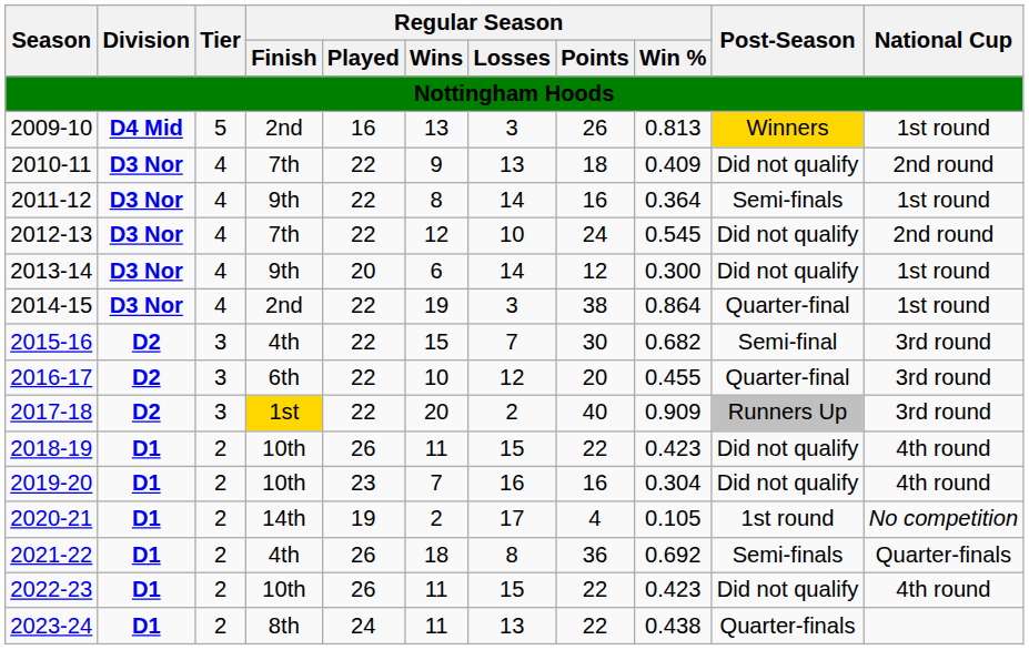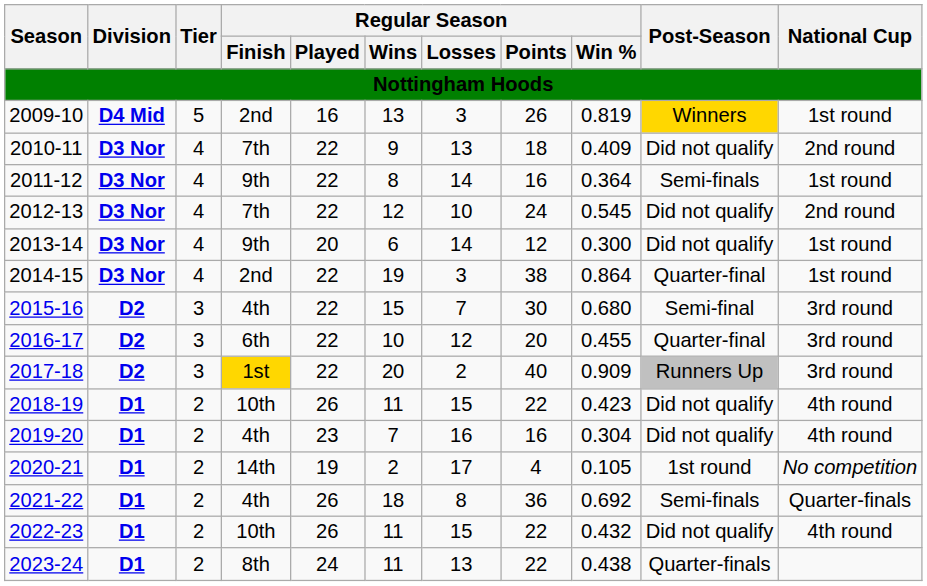 <table class="wikitable" style="font-size:100%;">
 <tr bgcolor="#efefef">
 <th rowspan="2">Season</th>
 <th rowspan="2">Division</th>
 <th rowspan="2">Tier</th>
 <th colspan="6">Regular Season</th>
 <th rowspan="2">Post-Season</th>
 <th rowspan="2">National Cup</th>
 </tr>
 <tr>
 <th>Finish</th>
 <th>Played</th>
 <th>Wins</th>
 <th>Losses</th>
 <th>Points</th>
 <th>Win %</th>
 </tr>
 <tr>
 <td colspan="14" align=center bgcolor="green"><span><strong>Nottingham Hoods</strong></span></td>
 </tr>
 <tr>
 <td style="text-align:center;">2009-10</td>
 <td style="text-align:center;"><strong><a href='#'>D4 Mid</a></strong></td>
 <td style="text-align:center;">5</td>
 <td style="text-align:center;">2nd</td>
 <td style="text-align:center;">16</td>
 <td style="text-align:center;">13</td>
 <td style="text-align:center;">3</td>
 <td style="text-align:center;">26</td>
-<td style="text-align:center;">0.813</td>
+<td style="text-align:center;">0.819</td>
 <td style="text-align:center;"bgcolor=gold>Winners</td>
 <td style="text-align:center;">1st round</td>
 </tr>
 <tr>
 <td style="text-align:center;">2010-11</td>
 <td style="text-align:center;"><strong><a href='#'>D3 Nor</a></strong></td>
 <td style="text-align:center;">4</td>
 <td style="text-align:center;">7th</td>
 <td style="text-align:center;">22</td>
 <td style="text-align:center;">9</td>
 <td style="text-align:center;">13</td>
 <td style="text-align:center;">18</td>
 <td style="text-align:center;">0.409</td>
 <td style="text-align:center;">Did not qualify</td>
 <td style="text-align:center;">2nd round</td>
 </tr>
 <tr>
 <td style="text-align:center;">2011-12</td>
 <td style="text-align:center;"><strong><a href='#'>D3 Nor</a></strong></td>
 <td style="text-align:center;">4</td>
 <td style="text-align:center;">9th</td>
 <td style="text-align:center;">22</td>
 <td style="text-align:center;">8</td>
 <td style="text-align:center;">14</td>
 <td style="text-align:center;">16</td>
 <td style="text-align:center;">0.364</td>
 <td style="text-align:center;">Semi-finals</td>
 <td style="text-align:center;">1st round</td>
 </tr>
 <tr>
 <td style="text-align:center;">2012-13</td>
 <td style="text-align:center;"><strong><a href='#'>D3 Nor</a></strong></td>
 <td style="text-align:center;">4</td>
 <td style="text-align:center;">7th</td>
 <td style="text-align:center;">22</td>
 <td style="text-align:center;">12</td>
 <td style="text-align:center;">10</td>
 <td style="text-align:center;">24</td>
 <td style="text-align:center;">0.545</td>
 <td style="text-align:center;">Did not qualify</td>
 <td style="text-align:center;">2nd round</td>
 </tr>
 <tr>
 <td style="text-align:center;">2013-14</td>
 <td style="text-align:center;"><strong><a href='#'>D3 Nor</a></strong></td>
 <td style="text-align:center;">4</td>
 <td style="text-align:center;">9th</td>
 <td style="text-align:center;">20</td>
 <td style="text-align:center;">6</td>
 <td style="text-align:center;">14</td>
 <td style="text-align:center;">12</td>
 <td style="text-align:center;">0.300</td>
 <td style="text-align:center;">Did not qualify</td>
 <td style="text-align:center;">1st round</td>
 </tr>
 <tr>
 <td style="text-align:center;">2014-15</td>
 <td style="text-align:center;"><strong><a href='#'>D3 Nor</a></strong></td>
 <td style="text-align:center;">4</td>
 <td style="text-align:center;">2nd</td>
 <td style="text-align:center;">22</td>
 <td style="text-align:center;">19</td>
 <td style="text-align:center;">3</td>
 <td style="text-align:center;">38</td>
 <td style="text-align:center;">0.864</td>
 <td style="text-align:center;">Quarter-final</td>
 <td style="text-align:center;">1st round</td>
 </tr>
 <tr>
 <td style="text-align:center;"><a href='#'>2015-16</a></td>
 <td style="text-align:center;"><strong><a href='#'>D2</a></strong></td>
 <td style="text-align:center;">3</td>
 <td style="text-align:center;">4th</td>
 <td style="text-align:center;">22</td>
 <td style="text-align:center;">15</td>
 <td style="text-align:center;">7</td>
 <td style="text-align:center;">30</td>
-<td style="text-align:center;">0.682</td>
+<td style="text-align:center;">0.680</td>
 <td style="text-align:center;">Semi-final</td>
 <td style="text-align:center;">3rd round</td>
 </tr>
 <tr>
 <td style="text-align:center;"><a href='#'>2016-17</a></td>
 <td style="text-align:center;"><strong><a href='#'>D2</a></strong></td>
 <td style="text-align:center;">3</td>
 <td style="text-align:center;">6th</td>
 <td style="text-align:center;">22</td>
 <td style="text-align:center;">10</td>
 <td style="text-align:center;">12</td>
 <td style="text-align:center;">20</td>
 <td style="text-align:center;">0.455</td>
 <td style="text-align:center;">Quarter-final</td>
 <td style="text-align:center;">3rd round</td>
 </tr>
 <tr>
 <td style="text-align:center;"><a href='#'>2017-18</a></td>
 <td style="text-align:center;"><strong><a href='#'>D2</a></strong></td>
 <td style="text-align:center;">3</td>
 <td style="text-align:center;"bgcolor=gold>1st</td>
 <td style="text-align:center;">22</td>
 <td style="text-align:center;">20</td>
 <td style="text-align:center;">2</td>
 <td style="text-align:center;">40</td>
 <td style="text-align:center;">0.909</td>
 <td style="text-align:center;"bgcolor=silver>Runners Up</td>
 <td style="text-align:center;">3rd round</td>
 </tr>
 <tr>
 <td style="text-align:center;"><a href='#'>2018-19</a></td>
 <td style="text-align:center;"><strong><a href='#'>D1</a></strong></td>
 <td style="text-align:center;">2</td>
 <td style="text-align:center;">10th</td>
 <td style="text-align:center;">26</td>
 <td style="text-align:center;">11</td>
 <td style="text-align:center;">15</td>
 <td style="text-align:center;">22</td>
 <td style="text-align:center;">0.423</td>
 <td style="text-align:center;">Did not qualify</td>
 <td style="text-align:center;">4th round</td>
 </tr>
 <tr>
 <td style="text-align:center;"><a href='#'>2019-20</a></td>
 <td style="text-align:center;"><strong><a href='#'>D1</a></strong></td>
 <td style="text-align:center;">2</td>
-<td style="text-align:center;">10th</td>
+<td style="text-align:center;">4th</td>
 <td style="text-align:center;">23</td>
 <td style="text-align:center;">7</td>
 <td style="text-align:center;">16</td>
 <td style="text-align:center;">16</td>
 <td style="text-align:center;">0.304</td>
 <td style="text-align:center;">Did not qualify</td>
 <td style="text-align:center;">4th round</td>
 </tr>
 <tr>
 <td style="text-align:center;"><a href='#'>2020-21</a></td>
 <td style="text-align:center;"><strong><a href='#'>D1</a></strong></td>
 <td style="text-align:center;">2</td>
 <td style="text-align:center;">14th</td>
 <td style="text-align:center;">19</td>
 <td style="text-align:center;">2</td>
 <td style="text-align:center;">17</td>
 <td style="text-align:center;">4</td>
 <td style="text-align:center;">0.105</td>
 <td style="text-align:center;">1st round</td>
 <td style="text-align:center;"><em>No competition</em></td>
 </tr>
 <tr>
 <td style="text-align:center;"><a href='#'>2021-22</a></td>
 <td style="text-align:center;"><strong><a href='#'>D1</a></strong></td>
 <td style="text-align:center;">2</td>
 <td style="text-align:center;">4th</td>
 <td style="text-align:center;">26</td>
 <td style="text-align:center;">18</td>
 <td style="text-align:center;">8</td>
 <td style="text-align:center;">36</td>
 <td style="text-align:center;">0.692</td>
 <td style="text-align:center;">Semi-finals</td>
 <td style="text-align:center;">Quarter-finals</td>
 </tr>
 <tr>
 <td style="text-align:center;"><a href='#'>2022-23</a></td>
 <td style="text-align:center;"><strong><a href='#'>D1</a></strong></td>
 <td style="text-align:center;">2</td>
 <td style="text-align:center;">10th</td>
 <td style="text-align:center;">26</td>
 <td style="text-align:center;">11</td>
 <td style="text-align:center;">15</td>
 <td style="text-align:center;">22</td>
-<td style="text-align:center;">0.423</td>
+<td style="text-align:center;">0.432</td>
 <td style="text-align:center;">Did not qualify</td>
 <td style="text-align:center;">4th round</td>
 </tr>
 <tr>
 <td style="text-align:center;"><a href='#'>2023-24</a></td>
 <td style="text-align:center;"><strong><a href='#'>D1</a></strong></td>
 <td style="text-align:center;">2</td>
 <td style="text-align:center;">8th</td>
 <td style="text-align:center;">24</td>
 <td style="text-align:center;">11</td>
 <td style="text-align:center;">13</td>
 <td style="text-align:center;">22</td>
 <td style="text-align:center;">0.438</td>
 <td style="text-align:center;">Quarter-finals</td>
 <td style="text-align:center;"></td>
 </tr>
 </table>
